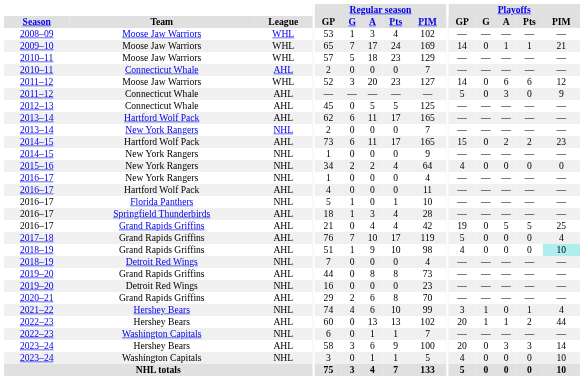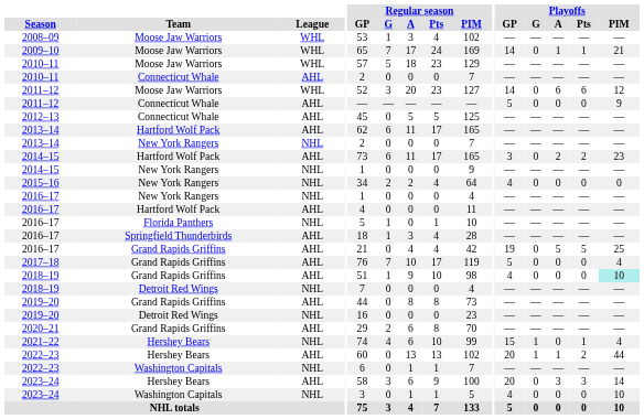 <table border="0" cellpadding="1" cellspacing="0" style="text-align:center; width:60em;">
 <tr style="background:#e0e0e0;">
 <th colspan="3" style="background:#fff;"></th>
 <th rowspan="99" style="background:#fff;"></th>
 <th colspan="5"><a href='#'>Regular season</a></th>
 <th rowspan="99" style="background:#fff;"></th>
 <th colspan="5"><a href='#'>Playoffs</a></th>
 </tr>
 <tr style="background:#e0e0e0;">
 <th><a href='#'>Season</a></th>
 <th>Team</th>
 <th>League</th>
 <th>GP</th>
 <th><a href='#'>G</a></th>
 <th><a href='#'>A</a></th>
 <th><a href='#'>Pts</a></th>
 <th><a href='#'>PIM</a></th>
 <th>GP</th>
 <th>G</th>
 <th>A</th>
 <th>Pts</th>
 <th>PIM</th>
 </tr>
 <tr>
 <td><a href='#'>2008–09</a></td>
 <td><a href='#'>Moose Jaw Warriors</a></td>
 <td><a href='#'>WHL</a></td>
 <td>53</td>
 <td>1</td>
 <td>3</td>
 <td>4</td>
 <td>102</td>
 <td>—</td>
 <td>—</td>
 <td>—</td>
 <td>—</td>
 <td>—</td>
 </tr>
 <tr style="background:#f0f0f0;">
 <td><a href='#'>2009–10</a></td>
 <td>Moose Jaw Warriors</td>
 <td>WHL</td>
 <td>65</td>
 <td>7</td>
 <td>17</td>
 <td>24</td>
 <td>169</td>
 <td>14</td>
 <td>0</td>
 <td>1</td>
 <td>1</td>
 <td>21</td>
 </tr>
 <tr>
 <td><a href='#'>2010–11</a></td>
 <td>Moose Jaw Warriors</td>
 <td>WHL</td>
 <td>57</td>
 <td>5</td>
 <td>18</td>
 <td>23</td>
 <td>129</td>
 <td>—</td>
 <td>—</td>
 <td>—</td>
 <td>—</td>
 <td>—</td>
 </tr>
 <tr style="background:#f0f0f0;">
 <td><a href='#'>2010–11</a></td>
 <td><a href='#'>Connecticut Whale</a></td>
 <td><a href='#'>AHL</a></td>
 <td>2</td>
 <td>0</td>
 <td>0</td>
 <td>0</td>
 <td>7</td>
 <td>—</td>
 <td>—</td>
 <td>—</td>
 <td>—</td>
 <td>—</td>
 </tr>
 <tr>
 <td><a href='#'>2011–12</a></td>
 <td>Moose Jaw Warriors</td>
 <td>WHL</td>
 <td>52</td>
 <td>3</td>
 <td>20</td>
 <td>23</td>
 <td>127</td>
 <td>14</td>
 <td>0</td>
 <td>6</td>
 <td>6</td>
 <td>12</td>
 </tr>
 <tr style="background:#f0f0f0;">
 <td><a href='#'>2011–12</a></td>
 <td>Connecticut Whale</td>
 <td>AHL</td>
 <td>—</td>
 <td>—</td>
 <td>—</td>
 <td>—</td>
 <td>—</td>
 <td>5</td>
 <td>0</td>
-<td>3</td>
+<td>0</td>
 <td>0</td>
 <td>9</td>
 </tr>
 <tr>
 <td><a href='#'>2012–13</a></td>
 <td>Connecticut Whale</td>
 <td>AHL</td>
 <td>45</td>
 <td>0</td>
 <td>5</td>
 <td>5</td>
 <td>125</td>
 <td>—</td>
 <td>—</td>
 <td>—</td>
 <td>—</td>
 <td>—</td>
 </tr>
 <tr style="background:#f0f0f0;">
 <td><a href='#'>2013–14</a></td>
 <td><a href='#'>Hartford Wolf Pack</a></td>
 <td>AHL</td>
 <td>62</td>
 <td>6</td>
 <td>11</td>
 <td>17</td>
 <td>165</td>
 <td>—</td>
 <td>—</td>
 <td>—</td>
 <td>—</td>
 <td>—</td>
 </tr>
 <tr>
 <td><a href='#'>2013–14</a></td>
 <td><a href='#'>New York Rangers</a></td>
 <td><a href='#'>NHL</a></td>
 <td>2</td>
 <td>0</td>
 <td>0</td>
 <td>0</td>
 <td>7</td>
 <td>—</td>
 <td>—</td>
 <td>—</td>
 <td>—</td>
 <td>—</td>
 </tr>
 <tr style="background:#f0f0f0;">
 <td><a href='#'>2014–15</a></td>
 <td>Hartford Wolf Pack</td>
 <td>AHL</td>
 <td>73</td>
 <td>6</td>
 <td>11</td>
 <td>17</td>
 <td>165</td>
-<td>15</td>
+<td>3</td>
 <td>0</td>
 <td>2</td>
 <td>2</td>
 <td>23</td>
 </tr>
 <tr>
 <td><a href='#'>2014–15</a></td>
 <td>New York Rangers</td>
 <td>NHL</td>
 <td>1</td>
 <td>0</td>
 <td>0</td>
 <td>0</td>
 <td>9</td>
 <td>—</td>
 <td>—</td>
 <td>—</td>
 <td>—</td>
 <td>—</td>
 </tr>
 <tr style="background:#f0f0f0;">
 <td><a href='#'>2015–16</a></td>
 <td>New York Rangers</td>
 <td>NHL</td>
 <td>34</td>
 <td>2</td>
 <td>2</td>
 <td>4</td>
 <td>64</td>
 <td>4</td>
 <td>0</td>
 <td>0</td>
 <td>0</td>
 <td>0</td>
 </tr>
 <tr>
 <td><a href='#'>2016–17</a></td>
 <td>New York Rangers</td>
 <td>NHL</td>
 <td>1</td>
 <td>0</td>
 <td>0</td>
 <td>0</td>
 <td>4</td>
 <td>—</td>
 <td>—</td>
 <td>—</td>
 <td>—</td>
 <td>—</td>
 </tr>
 <tr style="background:#f0f0f0;">
 <td><a href='#'>2016–17</a></td>
 <td>Hartford Wolf Pack</td>
 <td>AHL</td>
 <td>4</td>
 <td>0</td>
 <td>0</td>
 <td>0</td>
 <td>11</td>
 <td>—</td>
 <td>—</td>
 <td>—</td>
 <td>—</td>
 <td>—</td>
 </tr>
 <tr>
 <td>2016–17</td>
 <td><a href='#'>Florida Panthers</a></td>
 <td>NHL</td>
 <td>5</td>
 <td>1</td>
 <td>0</td>
 <td>1</td>
 <td>10</td>
 <td>—</td>
 <td>—</td>
 <td>—</td>
 <td>—</td>
 <td>—</td>
 </tr>
 <tr style="background:#f0f0f0;">
 <td>2016–17</td>
 <td><a href='#'>Springfield Thunderbirds</a></td>
 <td>AHL</td>
 <td>18</td>
 <td>1</td>
 <td>3</td>
 <td>4</td>
 <td>28</td>
 <td>—</td>
 <td>—</td>
 <td>—</td>
 <td>—</td>
 <td>—</td>
 </tr>
 <tr>
 <td>2016–17</td>
 <td><a href='#'>Grand Rapids Griffins</a></td>
 <td>AHL</td>
 <td>21</td>
 <td>0</td>
 <td>4</td>
 <td>4</td>
 <td>42</td>
 <td>19</td>
 <td>0</td>
 <td>5</td>
 <td>5</td>
 <td>25</td>
 </tr>
 <tr style="background:#f0f0f0;">
 <td><a href='#'>2017–18</a></td>
 <td>Grand Rapids Griffins</td>
 <td>AHL</td>
 <td>76</td>
 <td>7</td>
 <td>10</td>
 <td>17</td>
 <td>119</td>
 <td>5</td>
 <td>0</td>
 <td>0</td>
 <td>0</td>
 <td>4</td>
 </tr>
 <tr>
 <td><a href='#'>2018–19</a></td>
 <td>Grand Rapids Griffins</td>
 <td>AHL</td>
 <td>51</td>
 <td>1</td>
 <td>9</td>
 <td>10</td>
 <td>98</td>
 <td>4</td>
 <td>0</td>
 <td>0</td>
 <td>0</td>
 <td style="background: paleturquoise;">10</td>
 </tr>
 <tr style="background:#f0f0f0;">
 <td><a href='#'>2018–19</a></td>
 <td><a href='#'>Detroit Red Wings</a></td>
 <td>NHL</td>
 <td>7</td>
 <td>0</td>
 <td>0</td>
 <td>0</td>
 <td>4</td>
 <td>—</td>
 <td>—</td>
 <td>—</td>
 <td>—</td>
 <td>—</td>
 </tr>
 <tr>
 <td><a href='#'>2019–20</a></td>
 <td>Grand Rapids Griffins</td>
 <td>AHL</td>
 <td>44</td>
 <td>0</td>
 <td>8</td>
 <td>8</td>
 <td>73</td>
 <td>—</td>
 <td>—</td>
 <td>—</td>
 <td>—</td>
 <td>—</td>
 </tr>
 <tr style="background:#f0f0f0;">
 <td><a href='#'>2019–20</a></td>
 <td>Detroit Red Wings</td>
 <td>NHL</td>
 <td>16</td>
 <td>0</td>
 <td>0</td>
 <td>0</td>
 <td>23</td>
 <td>—</td>
 <td>—</td>
 <td>—</td>
 <td>—</td>
 <td>—</td>
 </tr>
 <tr>
 <td><a href='#'>2020–21</a></td>
 <td>Grand Rapids Griffins</td>
 <td>AHL</td>
 <td>29</td>
 <td>2</td>
 <td>6</td>
 <td>8</td>
 <td>70</td>
 <td>—</td>
 <td>—</td>
 <td>—</td>
 <td>—</td>
 <td>—</td>
 </tr>
 <tr style="background:#f0f0f0;">
 <td><a href='#'>2021–22</a></td>
 <td><a href='#'>Hershey Bears</a></td>
 <td>NHL</td>
 <td>74</td>
 <td>4</td>
 <td>6</td>
 <td>10</td>
 <td>99</td>
-<td>3</td>
+<td>15</td>
 <td>1</td>
 <td>0</td>
 <td>1</td>
 <td>4</td>
 </tr>
 <tr>
 <td><a href='#'>2022–23</a></td>
 <td>Hershey Bears</td>
 <td>AHL</td>
 <td>60</td>
 <td>0</td>
 <td>13</td>
 <td>13</td>
 <td>102</td>
 <td>20</td>
 <td>1</td>
 <td>1</td>
 <td>2</td>
 <td>44</td>
 </tr>
 <tr style="background:#f0f0f0;">
 <td><a href='#'>2022–23</a></td>
 <td><a href='#'>Washington Capitals</a></td>
 <td>NHL</td>
 <td>6</td>
 <td>0</td>
 <td>1</td>
 <td>1</td>
 <td>7</td>
 <td>—</td>
 <td>—</td>
 <td>—</td>
 <td>—</td>
 <td>—</td>
 </tr>
 <tr>
 <td><a href='#'>2023–24</a></td>
 <td>Hershey Bears</td>
 <td>AHL</td>
 <td>58</td>
 <td>3</td>
 <td>6</td>
 <td>9</td>
 <td>100</td>
 <td>20</td>
 <td>0</td>
 <td>3</td>
 <td>3</td>
 <td>14</td>
 </tr>
 <tr style="background:#f0f0f0;">
 <td><a href='#'>2023–24</a></td>
 <td>Washington Capitals</td>
 <td>NHL</td>
 <td>3</td>
 <td>0</td>
 <td>1</td>
 <td>1</td>
 <td>5</td>
 <td>4</td>
 <td>0</td>
 <td>0</td>
 <td>0</td>
 <td>10</td>
 </tr>
 <tr style="background:#e0e0e0;">
 <th colspan="3">NHL totals</th>
 <th>75</th>
 <th>3</th>
 <th>4</th>
 <th>7</th>
 <th>133</th>
 <th>5</th>
 <th>0</th>
 <th>0</th>
 <th>0</th>
 <th>10</th>
 </tr>
 </table>
